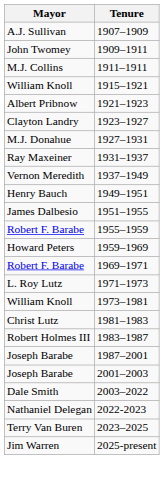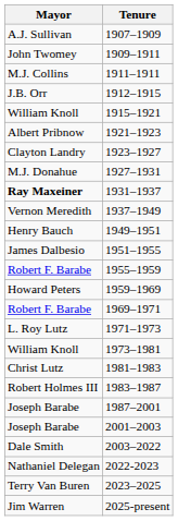 <table class="wikitable">
 <tr>
 <th>Mayor</th>
 <th>Tenure</th>
 </tr>
 <tr>
 <td>A.J. Sullivan</td>
 <td>1907–1909</td>
 </tr>
 <tr>
 <td>John Twomey</td>
 <td>1909–1911</td>
 </tr>
 <tr>
 <td>M.J. Collins</td>
 <td>1911–1911</td>
 </tr>
 <tr>
+<td>J.B. Orr</td>
+<td>1912–1915</td>
+</tr>
+<tr>
 <td>William Knoll</td>
 <td>1915–1921</td>
 </tr>
 <tr>
 <td>Albert Pribnow</td>
 <td>1921–1923</td>
 </tr>
 <tr>
 <td>Clayton Landry</td>
 <td>1923–1927</td>
 </tr>
 <tr>
 <td>M.J. Donahue</td>
 <td>1927–1931</td>
 </tr>
 <tr>
-<td>Ray Maxeiner</td>
+<td><strong>Ray Maxeiner</strong></td>
 <td>1931–1937</td>
 </tr>
 <tr>
 <td>Vernon Meredith</td>
 <td>1937–1949</td>
 </tr>
 <tr>
 <td>Henry Bauch</td>
 <td>1949–1951</td>
 </tr>
 <tr>
 <td>James Dalbesio</td>
 <td>1951–1955</td>
 </tr>
 <tr>
 <td><a href='#'>Robert F. Barabe</a></td>
 <td>1955–1959</td>
 </tr>
 <tr>
 <td>Howard Peters</td>
 <td>1959–1969</td>
 </tr>
 <tr>
 <td><a href='#'>Robert F. Barabe</a></td>
 <td>1969–1971</td>
 </tr>
 <tr>
 <td>L. Roy Lutz</td>
 <td>1971–1973</td>
 </tr>
 <tr>
 <td>William Knoll</td>
 <td>1973–1981</td>
 </tr>
 <tr>
 <td>Christ Lutz</td>
 <td>1981–1983</td>
 </tr>
 <tr>
 <td>Robert Holmes III</td>
 <td>1983–1987</td>
 </tr>
 <tr>
 <td>Joseph Barabe</td>
 <td>1987–2001</td>
 </tr>
 <tr>
 <td>Joseph Barabe</td>
 <td>2001–2003</td>
 </tr>
 <tr>
 <td>Dale Smith</td>
 <td>2003–2022</td>
 </tr>
 <tr>
 <td>Nathaniel Delegan</td>
 <td>2022-2023</td>
 </tr>
 <tr>
 <td>Terry Van Buren</td>
 <td>2023–2025</td>
 </tr>
 <tr>
 <td>Jim Warren</td>
 <td>2025-present</td>
 </tr>
 </table>
